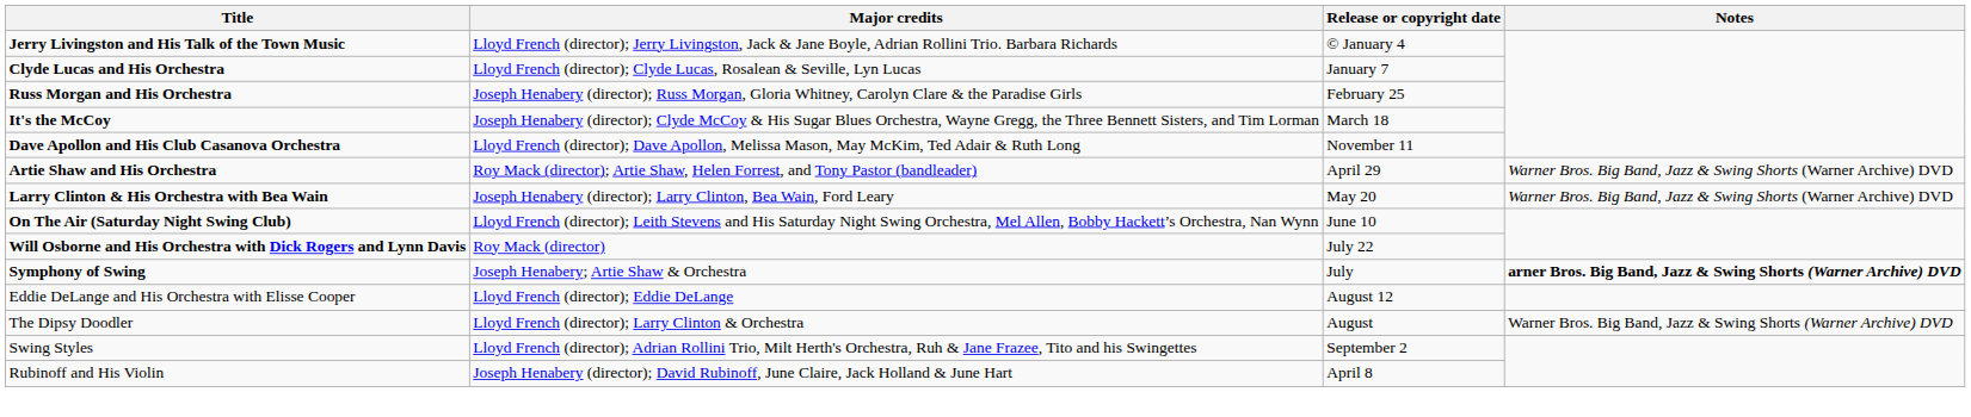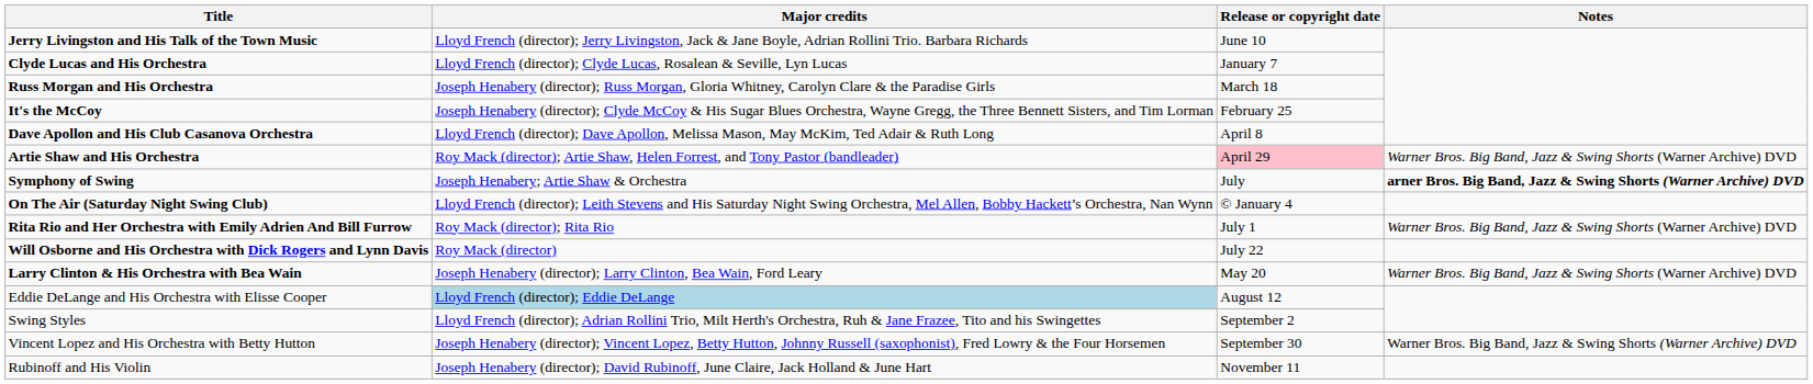 <table class="wikitable sortable" border="1">
 <tr>
 <th>Title</th>
 <th>Major credits</th>
 <th>Release or copyright date</th>
 <th>Notes</th>
 </tr>
 <tr>
 <td><strong>Jerry Livingston and His Talk of the Town Music</strong></td>
 <td><a href='#'>Lloyd French</a> (director); <a href='#'>Jerry Livingston</a>, Jack & Jane Boyle, Adrian Rollini Trio. Barbara Richards</td>
-<td>© January 4</td>
+<td>June 10</td>
 </tr>
 <tr>
 <td><strong>Clyde Lucas and His Orchestra</strong></td>
 <td><a href='#'>Lloyd French</a> (director); <a href='#'>Clyde Lucas</a>, Rosalean & Seville, Lyn Lucas</td>
 <td>January 7</td>
 </tr>
 <tr>
 <td><strong>Russ Morgan and His Orchestra</strong></td>
 <td><a href='#'>Joseph Henabery</a> (director); <a href='#'>Russ Morgan</a>, Gloria Whitney, Carolyn Clare & the Paradise Girls</td>
-<td>February 25</td>
+<td>March 18</td>
 </tr>
 <tr>
 <td><strong>It's the McCoy</strong></td>
 <td><a href='#'>Joseph Henabery</a> (director); <a href='#'>Clyde McCoy</a> & His Sugar Blues Orchestra, Wayne Gregg, the Three Bennett Sisters, and Tim Lorman</td>
-<td>March 18</td>
+<td>February 25</td>
 </tr>
 <tr>
 <td><strong>Dave Apollon and His Club Casanova Orchestra</strong></td>
 <td><a href='#'>Lloyd French</a> (director); <a href='#'>Dave Apollon</a>, Melissa Mason, May McKim, Ted Adair & Ruth Long</td>
-<td>November 11</td>
+<td>April 8</td>
 </tr>
 <tr>
 <td><strong>Artie Shaw and His Orchestra</strong></td>
 <td><a href='#'>Roy Mack (director)</a>; <a href='#'>Artie Shaw</a>, <a href='#'>Helen Forrest</a>, and <a href='#'>Tony Pastor (bandleader)</a></td>
-<td>April 29</td>
+<td style="background: pink;">April 29</td>
 <td><em>Warner Bros. Big Band, Jazz & Swing Shorts</em> (Warner Archive) DVD</td>
+</tr>
+<tr>
+<td><strong>Symphony of Swing</strong></td>
+<td><a href='#'>Joseph Henabery</a>; <a href='#'>Artie Shaw</a> & Orchestra</td>
+<td>July</td>
+<td><strong>arner Bros. Big Band, Jazz & Swing Shorts<em> (Warner Archive) DVD</td>
+</tr>
+<tr>
+<td><strong>On The Air (Saturday Night Swing Club)</strong></td>
+<td><a href='#'>Lloyd French</a> (director); <a href='#'>Leith Stevens</a> and His Saturday Night Swing Orchestra, <a href='#'>Mel Allen</a>, <a href='#'>Bobby Hackett</a>’s Orchestra, Nan Wynn</td>
+<td>© January 4</td>
+</tr>
+<tr>
+<td><strong>Rita Rio and Her Orchestra with Emily Adrien And Bill Furrow</strong></td>
+<td><a href='#'>Roy Mack (director)</a>; <a href='#'>Rita Rio</a></td>
+<td>July 1</td>
+<td><em>Warner Bros. Big Band, Jazz & Swing Shorts</em> (Warner Archive) DVD</td>
+</tr>
+<tr>
+<td><strong>Will Osborne and His Orchestra with <a href='#'>Dick Rogers</a> and Lynn Davis</strong></td>
+<td><a href='#'>Roy Mack (director)</a></td>
+<td>July 22</td>
 </tr>
 <tr>
 <td><strong>Larry Clinton & His Orchestra with Bea Wain</strong></td>
 <td><a href='#'>Joseph Henabery</a> (director); <a href='#'>Larry Clinton</a>, <a href='#'>Bea Wain</a>, Ford Leary</td>
 <td>May 20</td>
 <td><em>Warner Bros. Big Band, Jazz & Swing Shorts</em> (Warner Archive) DVD</td>
 </tr>
 <tr>
-<td><strong>On The Air (Saturday Night Swing Club)</strong></td>
-<td><a href='#'>Lloyd French</a> (director); <a href='#'>Leith Stevens</a> and His Saturday Night Swing Orchestra, <a href='#'>Mel Allen</a>, <a href='#'>Bobby Hackett</a>’s Orchestra, Nan Wynn</td>
-<td>June 10</td>
-</tr>
-<tr>
-<td><strong>Will Osborne and His Orchestra with <a href='#'>Dick Rogers</a> and Lynn Davis</strong></td>
-<td><a href='#'>Roy Mack (director)</a></td>
-<td>July 22</td>
-</tr>
-<tr>
-<td><strong>Symphony of Swing</strong></td>
-<td><a href='#'>Joseph Henabery</a>; <a href='#'>Artie Shaw</a> & Orchestra</td>
-<td>July</td>
-<td><strong>arner Bros. Big Band, Jazz & Swing Shorts<em> (Warner Archive) DVD</td>
-</tr>
-<tr>
 <td></strong>Eddie DeLange and His Orchestra with Elisse Cooper<strong></td>
-<td><a href='#'>Lloyd French</a> (director); <a href='#'>Eddie DeLange</a></td>
+<td style="background: lightblue;"><a href='#'>Lloyd French</a> (director); <a href='#'>Eddie DeLange</a></td>
 <td>August 12</td>
-</tr>
-<tr>
-<td></strong>The Dipsy Doodler<strong></td>
-<td><a href='#'>Lloyd French</a> (director); <a href='#'>Larry Clinton</a> & Orchestra</td>
-<td>August</td>
-<td></em>Warner Bros. Big Band, Jazz & Swing Shorts<em> (Warner Archive) DVD</td>
 </tr>
 <tr>
 <td></strong>Swing Styles<strong></td>
 <td><a href='#'>Lloyd French</a> (director); <a href='#'>Adrian Rollini</a> Trio, Milt Herth's Orchestra, Ruh & <a href='#'>Jane Frazee</a>, Tito and his Swingettes</td>
 <td>September 2</td>
 </tr>
 <tr>
+<td></strong>Vincent Lopez and His Orchestra with Betty Hutton<strong></td>
+<td><a href='#'>Joseph Henabery</a> (director); <a href='#'>Vincent Lopez</a>, <a href='#'>Betty Hutton</a>, <a href='#'>Johnny Russell (saxophonist)</a>, Fred Lowry & the Four Horsemen</td>
+<td>September 30</td>
+<td></em>Warner Bros. Big Band, Jazz & Swing Shorts<em> (Warner Archive) DVD</td>
+</tr>
+<tr>
 <td></strong>Rubinoff and His Violin<strong></td>
 <td><a href='#'>Joseph Henabery</a> (director); <a href='#'>David Rubinoff</a>, June Claire, Jack Holland & June Hart</td>
-<td>April 8</td>
+<td>November 11</td>
 </tr>
 </table>
